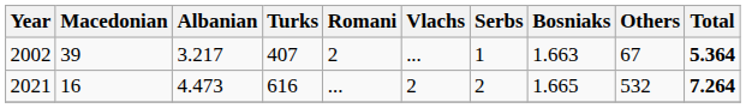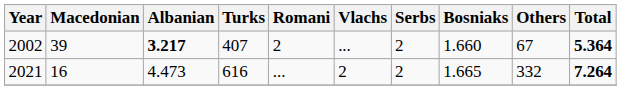 <table class="wikitable">
 <tr>
 <th>Year</th>
 <th>Macedonian</th>
 <th>Albanian</th>
 <th>Turks</th>
 <th>Romani</th>
 <th>Vlachs</th>
 <th>Serbs</th>
 <th>Bosniaks</th>
 <th><abbr>Others</abbr></th>
 <th>Total</th>
 </tr>
 <tr>
 <td>2002</td>
 <td>39</td>
-<td>3.217</td>
+<td><strong>3.217</strong></td>
 <td>407</td>
 <td>2</td>
 <td>...</td>
-<td>1</td>
-<td>1.663</td>
+<td>2</td>
+<td>1.660</td>
 <td>67</td>
 <td><strong>5.364</strong></td>
 </tr>
 <tr>
 <td>2021</td>
 <td>16</td>
 <td>4.473</td>
 <td>616</td>
 <td>...</td>
 <td>2</td>
 <td>2</td>
 <td>1.665</td>
-<td>532</td>
+<td>332</td>
 <td><strong>7.264</strong></td>
 </tr>
 <tr>
 </tr>
 </table>
